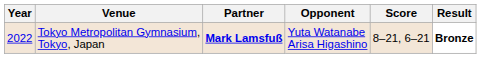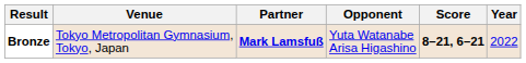 <table class="sortable wikitable" style="font-size: 90%;">
 <tr>
-<th>Year</th>
+<th>Result</th>
 <th>Venue</th>
 <th>Partner</th>
 <th>Opponent</th>
 <th>Score</th>
-<th>Result</th>
+<th>Year</th>
 </tr>
 <tr style="background:#F3E6D7">
-<td align="center"><a href='#'>2022</a></td>
+<td style="text-align:left; background:white"> <strong>Bronze</strong></td>
 <td align="left"><a href='#'>Tokyo Metropolitan Gymnasium</a>,<br><a href='#'>Tokyo</a>, Japan</td>
 <td align="left"><strong> <a href='#'>Mark Lamsfuß</a></strong></td>
 <td align="left"> <a href='#'>Yuta Watanabe</a><br> <a href='#'>Arisa Higashino</a></td>
-<td align="left">8–21, 6–21</td>
-<td style="text-align:left; background:white"> <strong>Bronze</strong></td>
+<td align="left"><strong>8–21, 6–21</strong></td>
+<td align="center"><a href='#'>2022</a></td>
 </tr>
 </table>
